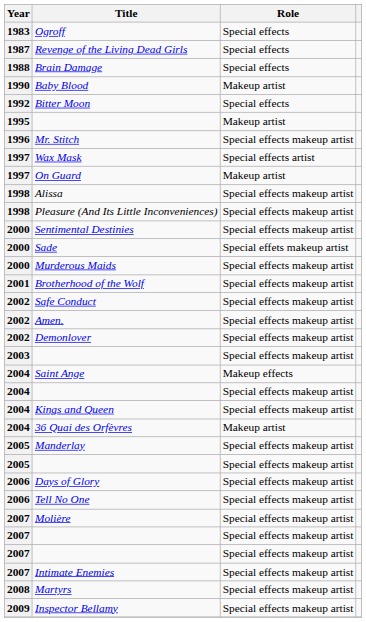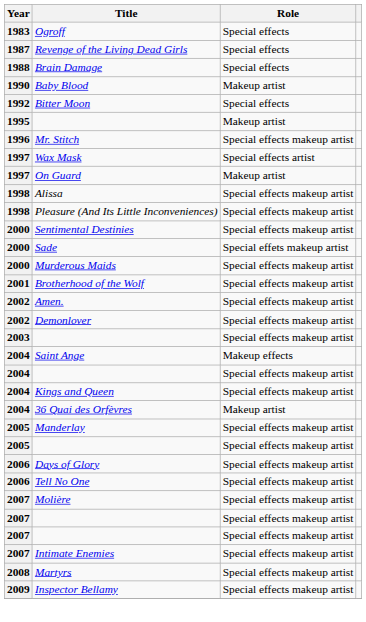 <table class="wikitable plainrowheaders sortable" style="margin-right: 0;">
 <tr>
 <th scope="col">Year</th>
 <th scope="col">Title</th>
 <th scope="col" class="unsortable">Role</th>
 <th scope="col" class="unsortable"></th>
 </tr>
 <tr>
 <th scope="row">1983</th>
 <td><em><a href='#'>Ogroff</a></em></td>
 <td>Special effects</td>
 <td style="text-align:center;"></td>
 </tr>
 <tr>
 <th scope="row">1987</th>
 <td><em><a href='#'>Revenge of the Living Dead Girls</a></em></td>
 <td>Special effects</td>
 <td style="text-align:center;"></td>
 </tr>
 <tr>
 <th scope="row">1988</th>
 <td><em><a href='#'>Brain Damage</a></em></td>
 <td>Special effects</td>
 <td style="text-align:center;"></td>
 </tr>
 <tr>
 <th scope="row">1990</th>
 <td><em><a href='#'>Baby Blood</a></em></td>
 <td>Makeup artist</td>
 <td style="text-align:center;"></td>
 </tr>
 <tr>
 <th scope="row">1992</th>
 <td><em><a href='#'>Bitter Moon</a></em></td>
 <td>Special effects</td>
 <td style="text-align:center;"></td>
 </tr>
 <tr>
 <th scope="row">1995</th>
 <td><em></em></td>
 <td>Makeup artist</td>
 <td style="text-align:center;"></td>
 </tr>
 <tr>
 <th scope="row">1996</th>
 <td><em><a href='#'>Mr. Stitch</a></em></td>
 <td>Special effects makeup artist</td>
 <td style="text-align:center;"></td>
 </tr>
 <tr>
 <th scope="row">1997</th>
 <td><em><a href='#'>Wax Mask</a></em></td>
 <td>Special effects artist</td>
 <td style="text-align:center;"></td>
 </tr>
 <tr>
 <th scope="row">1997</th>
 <td><em><a href='#'>On Guard</a></em></td>
 <td>Makeup artist</td>
 <td style="text-align:center;"></td>
 </tr>
 <tr>
 <th scope="row">1998</th>
 <td><em>Alissa</em></td>
 <td>Special effects makeup artist</td>
 <td style="text-align:center;"></td>
 </tr>
 <tr>
 <th scope="row">1998</th>
 <td><em>Pleasure (And Its Little Inconveniences)</em></td>
 <td>Special effects makeup artist</td>
 <td style="text-align:center;"></td>
 </tr>
 <tr>
 <th scope="row">2000</th>
 <td><em><a href='#'>Sentimental Destinies</a></em></td>
 <td>Special effects makeup artist</td>
 <td style="text-align:center;"></td>
 </tr>
 <tr>
 <th scope="row">2000</th>
 <td><em><a href='#'>Sade</a></em></td>
 <td>Special effets makeup artist</td>
 <td style="text-align:center;"></td>
 </tr>
 <tr>
 <th scope="row">2000</th>
 <td><em><a href='#'>Murderous Maids</a></em></td>
 <td>Special effects makeup artist</td>
 <td style="text-align:center;"></td>
 </tr>
 <tr>
 <th scope="row">2001</th>
 <td><em><a href='#'>Brotherhood of the Wolf</a></em></td>
-<td>Special effects makeup artist</td>
-<td style="text-align:center;"></td>
-</tr>
-<tr>
-<th scope="row">2002</th>
-<td><em><a href='#'>Safe Conduct</a></em></td>
 <td>Special effects makeup artist</td>
 <td style="text-align:center;"></td>
 </tr>
 <tr>
 <th scope="row">2002</th>
 <td><em><a href='#'>Amen.</a></em></td>
 <td>Special effects makeup artist</td>
 <td style="text-align:center;"></td>
 </tr>
 <tr>
 <th scope="row">2002</th>
 <td><em><a href='#'>Demonlover</a></em></td>
 <td>Special effects makeup artist</td>
 <td style="text-align:center;"></td>
 </tr>
 <tr>
 <th scope="row">2003</th>
 <td><em></em></td>
 <td>Special effects makeup artist</td>
 <td style="text-align:center;"></td>
 </tr>
 <tr>
 <th scope="row">2004</th>
 <td><em><a href='#'>Saint Ange</a></em></td>
 <td>Makeup effects</td>
 <td style="text-align:center;"></td>
 </tr>
 <tr>
 <th scope="row">2004</th>
 <td><em></em></td>
 <td>Special effects makeup artist</td>
 <td style="text-align:center;"></td>
 </tr>
 <tr>
 <th scope="row">2004</th>
 <td><em><a href='#'>Kings and Queen</a></em></td>
 <td>Special effects makeup artist</td>
 <td style="text-align:center;"></td>
 </tr>
 <tr>
 <th scope="row">2004</th>
 <td><em><a href='#'>36 Quai des Orfèvres</a></em></td>
 <td>Makeup artist</td>
 <td style="text-align:center;"></td>
 </tr>
 <tr>
 <th scope="row">2005</th>
 <td><em><a href='#'>Manderlay</a></em></td>
 <td>Special effects makeup artist</td>
 <td style="text-align:center;"></td>
 </tr>
 <tr>
 <th scope="row">2005</th>
 <td><em></em></td>
 <td>Special effects makeup artist</td>
 <td style="text-align:center;"></td>
 </tr>
 <tr>
 <th scope="row">2006</th>
 <td><em><a href='#'>Days of Glory</a></em></td>
 <td>Special effects makeup artist</td>
 <td style="text-align:center;"></td>
 </tr>
 <tr>
 <th scope="row">2006</th>
 <td><em><a href='#'>Tell No One</a></em></td>
 <td>Special effects makeup artist</td>
 <td style="text-align:center;"></td>
 </tr>
 <tr>
 <th scope="row">2007</th>
 <td><em><a href='#'>Molière</a></em></td>
 <td>Special effects makeup artist</td>
 <td style="text-align:center;"></td>
 </tr>
 <tr>
 <th scope="row">2007</th>
 <td><em></em></td>
 <td>Special effects makeup artist</td>
 <td style="text-align:center;"></td>
 </tr>
 <tr>
 <th scope="row">2007</th>
 <td><em></em></td>
 <td>Special effects makeup artist</td>
 <td style="text-align:center;"></td>
 </tr>
 <tr>
 <th scope="row">2007</th>
 <td><em><a href='#'>Intimate Enemies</a></em></td>
 <td>Special effects makeup artist</td>
 <td style="text-align:center;"></td>
 </tr>
 <tr>
 <th scope="row">2008</th>
 <td><em><a href='#'>Martyrs</a></em></td>
 <td>Special effects makeup artist</td>
 <td style="text-align:center;"></td>
 </tr>
 <tr>
 <th scope="row">2009</th>
 <td><em><a href='#'>Inspector Bellamy</a></em></td>
 <td>Special effects makeup artist</td>
 <td style="text-align:center;"></td>
 </tr>
 <tr>
 </tr>
 </table>
